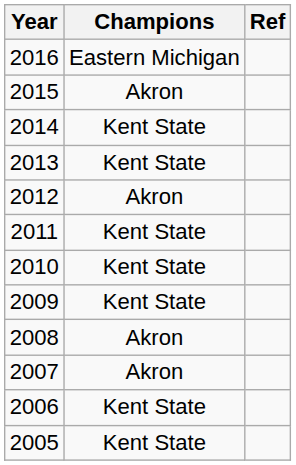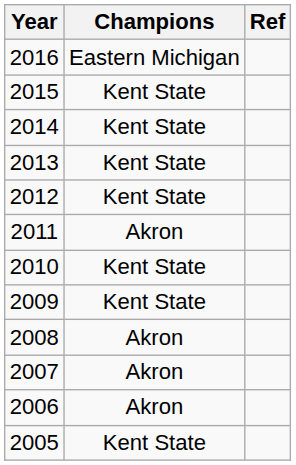 <table class="wikitable" style="text-align:center" cellpadding=2 cellspacing=2>
 <tr>
 <th>Year</th>
 <th>Champions</th>
 <th>Ref</th>
 </tr>
 <tr>
 <td>2016</td>
 <td>Eastern Michigan</td>
 <td></td>
 </tr>
 <tr>
 <td>2015</td>
-<td>Akron</td>
+<td>Kent State</td>
 <td></td>
 </tr>
 <tr>
 <td>2014</td>
 <td>Kent State</td>
 <td></td>
 </tr>
 <tr>
 <td>2013</td>
 <td>Kent State</td>
 <td></td>
 </tr>
 <tr>
 <td>2012</td>
-<td>Akron</td>
+<td>Kent State</td>
 <td></td>
 </tr>
 <tr>
 <td>2011</td>
-<td>Kent State</td>
+<td>Akron</td>
 <td></td>
 </tr>
 <tr>
 <td>2010</td>
 <td>Kent State</td>
 <td></td>
 </tr>
 <tr>
 <td>2009</td>
 <td>Kent State</td>
 <td></td>
 </tr>
 <tr>
 <td>2008</td>
 <td>Akron</td>
 <td></td>
 </tr>
 <tr>
 <td>2007</td>
 <td>Akron</td>
 <td></td>
 </tr>
 <tr>
 <td>2006</td>
-<td>Kent State</td>
+<td>Akron</td>
 <td></td>
 </tr>
 <tr>
 <td>2005</td>
 <td>Kent State</td>
 <td></td>
 </tr>
 </table>
